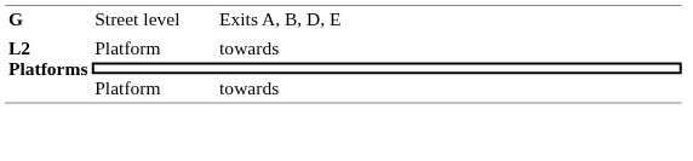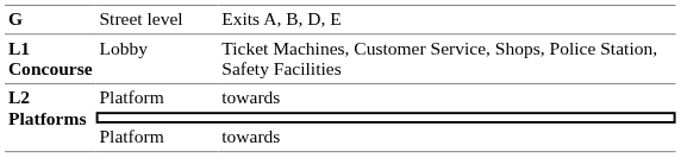 <table table border=0 cellspacing=0 cellpadding=3>
 <tr>
 <td style="border-top:solid 1px gray;" width=50 valign=top><strong>G</strong></td>
 <td style="border-top:solid 1px gray;" width=100 valign=top>Street level</td>
 <td style="border-top:solid 1px gray;" width=390 valign=top>Exits A, B, D, E</td>
+</tr>
+<tr>
+<td style="border-bottom:solid 1px gray; border-top:solid 1px gray;" valign=top><strong>L1<br>Concourse</strong></td>
+<td style="border-bottom:solid 1px gray; border-top:solid 1px gray;" valign=top>Lobby</td>
+<td style="border-bottom:solid 1px gray; border-top:solid 1px gray;" valign=top>Ticket Machines, Customer Service, Shops, Police Station, Safety Facilities</td>
 </tr>
 <tr>
 <td style="border-bottom:solid 1px gray;" rowspan=3 valign=top><strong>L2<br>Platforms</strong></td>
 <td>Platform </td>
 <td>  towards  </td>
 </tr>
 <tr>
 <td style="border-right:solid 2px black;border-left:solid 2px black;border-top:solid 2px black;border-bottom:solid 2px black;text-align:center;" colspan=2></td>
 </tr>
 <tr>
 <td style="border-bottom:solid 1px gray;">Platform </td>
 <td style="border-bottom:solid 1px gray;"> towards   </td>
 </tr>
 </table>
